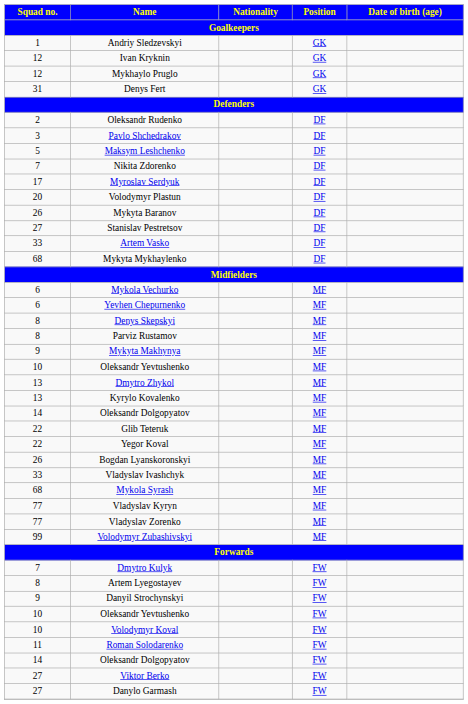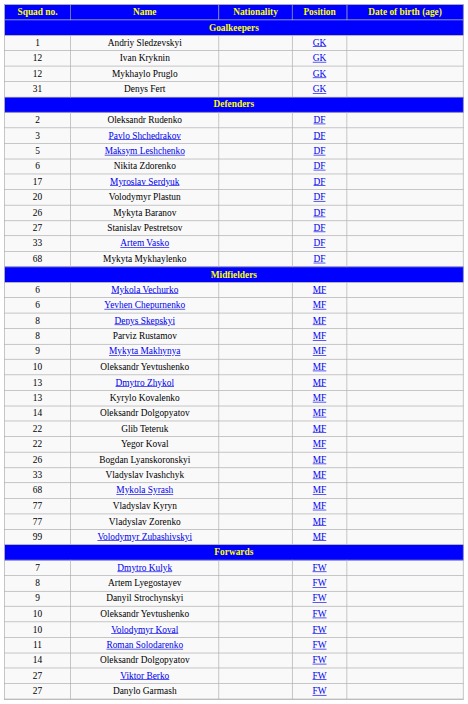 <table class="wikitable" style="text-align:center; font-size:90%; width:80%">
 <tr>
 <th style="background:blue; color:yellow; text-align:center">Squad no.</th>
 <th style="background:blue; color:yellow; text-align:center">Name</th>
 <th style="background:blue; color:yellow; text-align:center">Nationality</th>
 <th style="background:blue; color:yellow; text-align:center">Position</th>
 <th style="background:blue; color:yellow; text-align:center">Date of birth (age)</th>
 </tr>
 <tr>
 <th colspan="6" style="background:blue; color:yellow; text-align:center">Goalkeepers</th>
 </tr>
 <tr>
 <td>1</td>
 <td>Andriy Sledzevskyi</td>
 <td></td>
 <td><a href='#'>GK</a></td>
 <td></td>
 </tr>
 <tr>
 <td>12</td>
 <td>Ivan Kryknin</td>
 <td></td>
 <td><a href='#'>GK</a></td>
 <td></td>
 </tr>
 <tr>
 <td>12</td>
 <td>Mykhaylo Pruglo</td>
 <td></td>
 <td><a href='#'>GK</a></td>
 <td></td>
 </tr>
 <tr>
 <td>31</td>
 <td>Denys Fert</td>
 <td></td>
 <td><a href='#'>GK</a></td>
 <td></td>
 </tr>
 <tr>
 <th colspan="6" style="background:blue; color:yellow; text-align:center">Defenders</th>
 </tr>
 <tr>
 <td>2</td>
 <td>Oleksandr Rudenko</td>
 <td></td>
 <td><a href='#'>DF</a></td>
 <td></td>
 </tr>
 <tr>
 <td>3</td>
 <td><a href='#'>Pavlo Shchedrakov</a></td>
 <td></td>
 <td><a href='#'>DF</a></td>
 <td></td>
 </tr>
 <tr>
 <td>5</td>
 <td><a href='#'>Maksym Leshchenko</a></td>
 <td></td>
 <td><a href='#'>DF</a></td>
 <td></td>
 </tr>
 <tr>
-<td>7</td>
+<td>6</td>
 <td>Nikita Zdorenko</td>
 <td></td>
 <td><a href='#'>DF</a></td>
 <td></td>
 </tr>
 <tr>
 <td>17</td>
 <td><a href='#'>Myroslav Serdyuk</a></td>
 <td></td>
 <td><a href='#'>DF</a></td>
 <td></td>
 </tr>
 <tr>
 <td>20</td>
 <td>Volodymyr Plastun</td>
 <td></td>
 <td><a href='#'>DF</a></td>
 <td></td>
 </tr>
 <tr>
 <td>26</td>
 <td>Mykyta Baranov</td>
 <td></td>
 <td><a href='#'>DF</a></td>
 <td></td>
 </tr>
 <tr>
 <td>27</td>
 <td>Stanislav Pestretsov</td>
 <td></td>
 <td><a href='#'>DF</a></td>
 <td></td>
 </tr>
 <tr>
 <td>33</td>
 <td><a href='#'>Artem Vasko</a></td>
 <td></td>
 <td><a href='#'>DF</a></td>
 <td></td>
 </tr>
 <tr>
 <td>68</td>
 <td>Mykyta Mykhaylenko</td>
 <td></td>
 <td><a href='#'>DF</a></td>
 <td></td>
 </tr>
 <tr>
 <th colspan="6" style="background:blue; color:yellow; text-align:center">Midfielders</th>
 </tr>
 <tr>
 <td>6</td>
 <td><a href='#'>Mykola Vechurko</a></td>
 <td></td>
 <td><a href='#'>MF</a></td>
 <td></td>
 </tr>
 <tr>
 <td>6</td>
 <td><a href='#'>Yevhen Chepurnenko</a></td>
 <td></td>
 <td><a href='#'>MF</a></td>
 <td></td>
 </tr>
 <tr>
 <td>8</td>
 <td><a href='#'>Denys Skepskyi</a></td>
 <td></td>
 <td><a href='#'>MF</a></td>
 <td></td>
 </tr>
 <tr>
 <td>8</td>
 <td>Parviz Rustamov</td>
 <td></td>
 <td><a href='#'>MF</a></td>
 <td></td>
 </tr>
 <tr>
 <td>9</td>
 <td><a href='#'>Mykyta Makhynya</a></td>
 <td></td>
 <td><a href='#'>MF</a></td>
 <td></td>
 </tr>
 <tr>
 <td>10</td>
 <td>Oleksandr Yevtushenko</td>
 <td></td>
 <td><a href='#'>MF</a></td>
 <td></td>
 </tr>
 <tr>
 <td>13</td>
 <td><a href='#'>Dmytro Zhykol</a></td>
 <td></td>
 <td><a href='#'>MF</a></td>
 <td></td>
 </tr>
 <tr>
 <td>13</td>
 <td>Kyrylo Kovalenko</td>
 <td></td>
 <td><a href='#'>MF</a></td>
 <td></td>
 </tr>
 <tr>
 <td>14</td>
 <td>Oleksandr Dolgopyatov</td>
 <td></td>
 <td><a href='#'>MF</a></td>
 <td></td>
 </tr>
 <tr>
 <td>22</td>
 <td>Glib Teteruk</td>
 <td></td>
 <td><a href='#'>MF</a></td>
 <td></td>
 </tr>
 <tr>
 <td>22</td>
 <td>Yegor Koval</td>
 <td></td>
 <td><a href='#'>MF</a></td>
 <td></td>
 </tr>
 <tr>
 <td>26</td>
 <td>Bogdan Lyanskoronskyi</td>
 <td></td>
 <td><a href='#'>MF</a></td>
 <td></td>
 </tr>
 <tr>
 <td>33</td>
 <td>Vladyslav Ivashchyk</td>
 <td></td>
 <td><a href='#'>MF</a></td>
 <td></td>
 </tr>
 <tr>
 <td>68</td>
 <td><a href='#'>Mykola Syrash</a></td>
 <td></td>
 <td><a href='#'>MF</a></td>
 <td></td>
 </tr>
 <tr>
 <td>77</td>
 <td>Vladyslav Kyryn</td>
 <td></td>
 <td><a href='#'>MF</a></td>
 <td></td>
 </tr>
 <tr>
 <td>77</td>
 <td>Vladyslav Zorenko</td>
 <td></td>
 <td><a href='#'>MF</a></td>
 <td></td>
 </tr>
 <tr>
 <td>99</td>
 <td><a href='#'>Volodymyr Zubashivskyi</a></td>
 <td></td>
 <td><a href='#'>MF</a></td>
 <td></td>
 </tr>
 <tr>
 <th colspan="6" style="background:blue; color:yellow; text-align:center">Forwards</th>
 </tr>
 <tr>
 <td>7</td>
 <td><a href='#'>Dmytro Kulyk</a></td>
 <td></td>
 <td><a href='#'>FW</a></td>
 <td></td>
 </tr>
 <tr>
 <td>8</td>
 <td>Artem Lyegostayev</td>
 <td></td>
 <td><a href='#'>FW</a></td>
 <td></td>
 </tr>
 <tr>
 <td>9</td>
 <td>Danyil Strochynskyi</td>
 <td></td>
 <td><a href='#'>FW</a></td>
 <td></td>
 </tr>
 <tr>
 <td>10</td>
 <td>Oleksandr Yevtushenko</td>
 <td></td>
 <td><a href='#'>FW</a></td>
 <td></td>
 </tr>
 <tr>
 <td>10</td>
 <td><a href='#'>Volodymyr Koval</a></td>
 <td></td>
 <td><a href='#'>FW</a></td>
 <td></td>
 </tr>
 <tr>
 <td>11</td>
 <td><a href='#'>Roman Solodarenko</a></td>
 <td></td>
 <td><a href='#'>FW</a></td>
 <td></td>
 </tr>
 <tr>
 <td>14</td>
 <td>Oleksandr Dolgopyatov</td>
 <td></td>
 <td><a href='#'>FW</a></td>
 <td></td>
 </tr>
 <tr>
 <td>27</td>
 <td><a href='#'>Viktor Berko</a></td>
 <td></td>
 <td><a href='#'>FW</a></td>
 <td></td>
 </tr>
 <tr>
 <td>27</td>
 <td>Danylo Garmash</td>
 <td></td>
 <td><a href='#'>FW</a></td>
 <td></td>
 </tr>
 <tr>
 </tr>
 </table>
